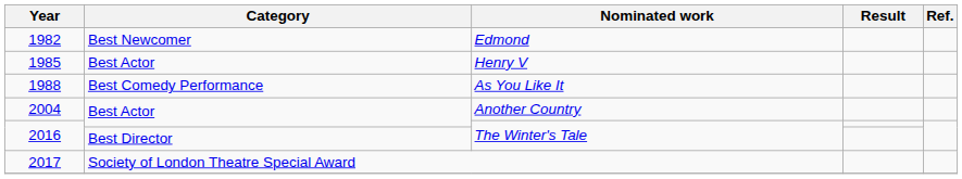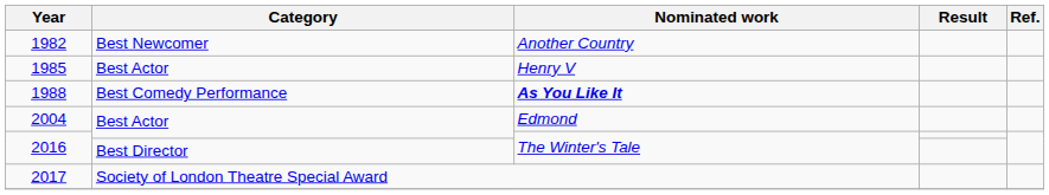 <table class=wikitable>
 <tr>
 <th scope="col" style="width:5em;">Year</th>
 <th scope="col" style="width:26em;">Category</th>
 <th scope="col" style="width:25em;">Nominated work</th>
 <th scope="col" style="width:5em;">Result</th>
 <th>Ref.</th>
 </tr>
 <tr>
 <td style="text-align:center;"><a href='#'>1982</a></td>
 <td><a href='#'>Best Newcomer</a></td>
-<td><em><a href='#'>Edmond</a></em></td>
+<td><em><a href='#'>Another Country</a></em></td>
 <td></td>
 <td style="text-align:center;"></td>
 </tr>
 <tr>
 <td style="text-align:center;"><a href='#'>1985</a></td>
 <td><a href='#'>Best Actor</a></td>
 <td><em><a href='#'>Henry V</a></em></td>
 <td></td>
 <td style="text-align:center;"></td>
 </tr>
 <tr>
 <td style="text-align:center;"><a href='#'>1988</a></td>
 <td><a href='#'>Best Comedy Performance</a></td>
-<td><em><a href='#'>As You Like It</a></em></td>
+<td><strong><em><a href='#'>As You Like It</a></em></strong></td>
 <td></td>
 <td style="text-align:center;"></td>
 </tr>
 <tr>
 <td style="text-align:center;"><a href='#'>2004</a></td>
 <td rowspan="2"><a href='#'>Best Actor</a></td>
-<td><em><a href='#'>Another Country</a></em></td>
+<td><em><a href='#'>Edmond</a></em></td>
 <td></td>
 <td style="text-align:center;"></td>
 </tr>
 <tr>
 <td style="text-align:center;", rowspan="2"><a href='#'>2016</a></td>
 <td rowspan="2"><em><a href='#'>The Winter's Tale</a></em></td>
 <td></td>
 <td style="text-align:center;", rowspan="2"></td>
 </tr>
 <tr>
 <td><a href='#'>Best Director</a></td>
 <td></td>
 </tr>
 <tr>
 <td style="text-align:center;"><a href='#'>2017</a></td>
 <td colspan=2><a href='#'>Society of London Theatre Special Award</a></td>
 <td></td>
 <td style="text-align:center;"></td>
 </tr>
 <tr>
 </tr>
 </table>
